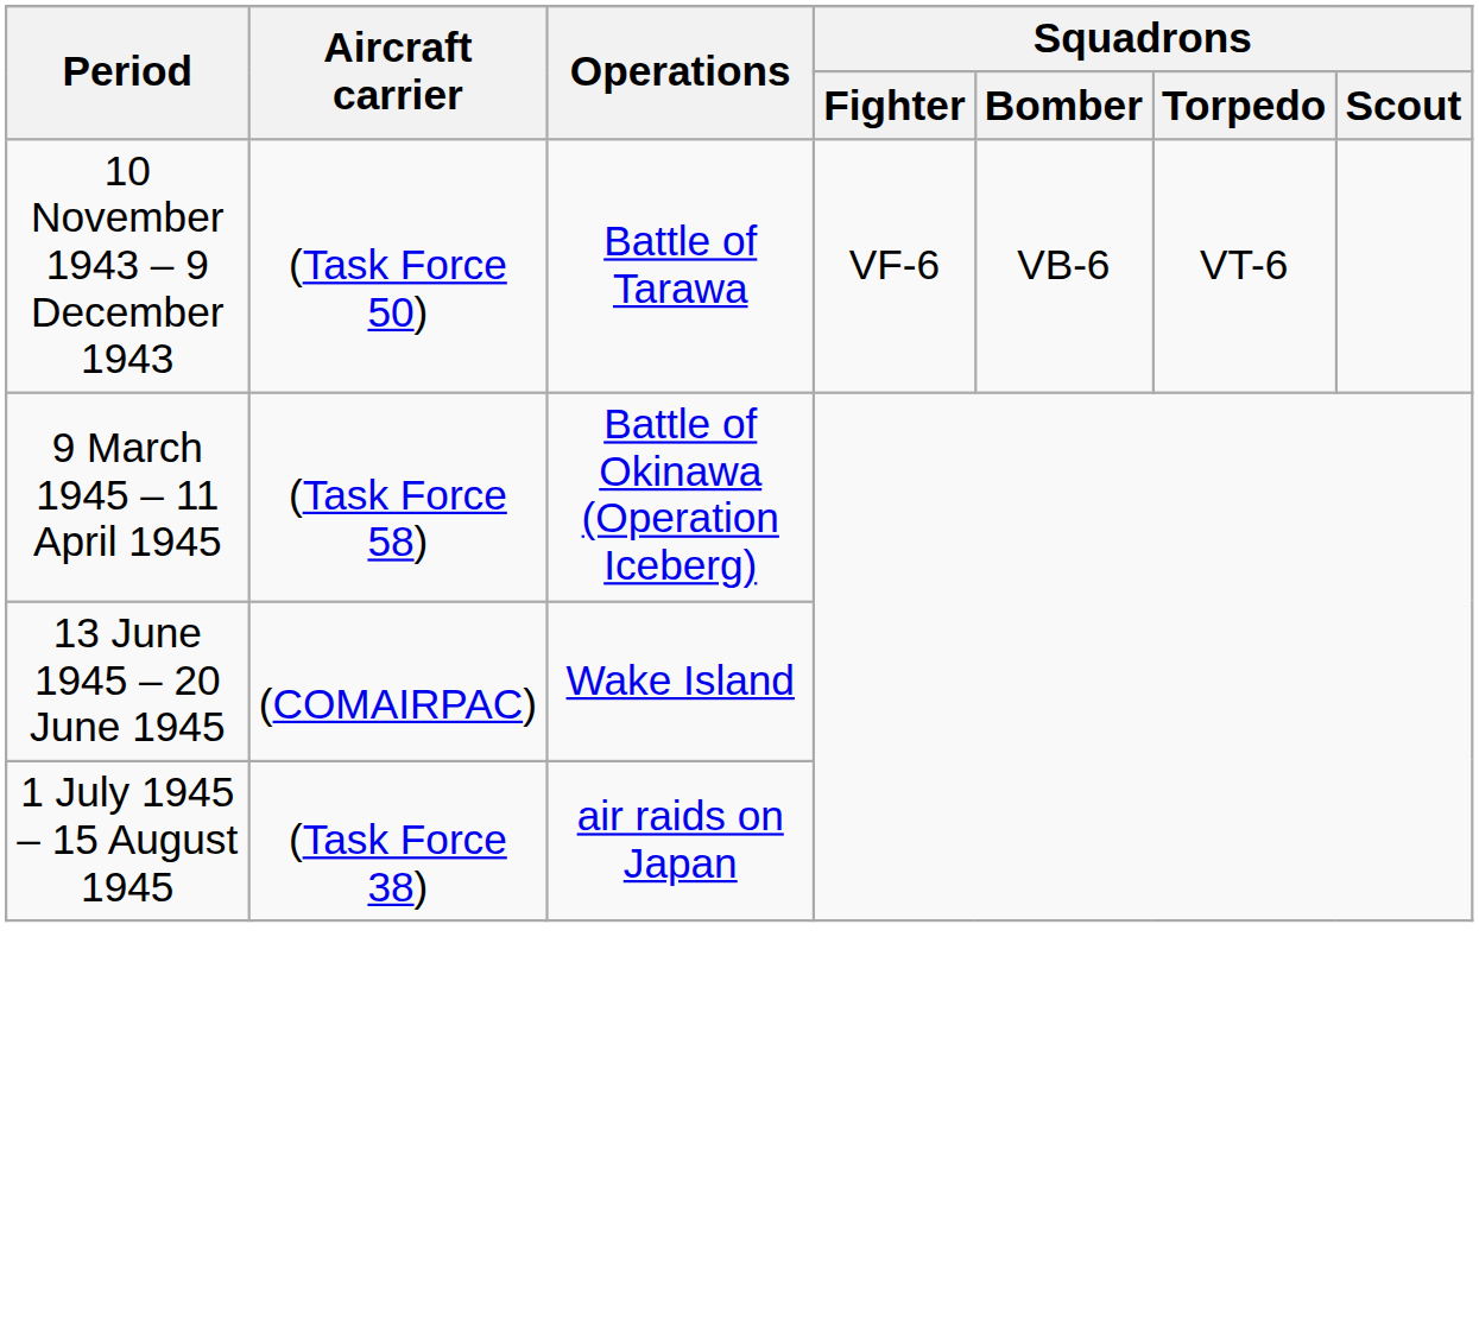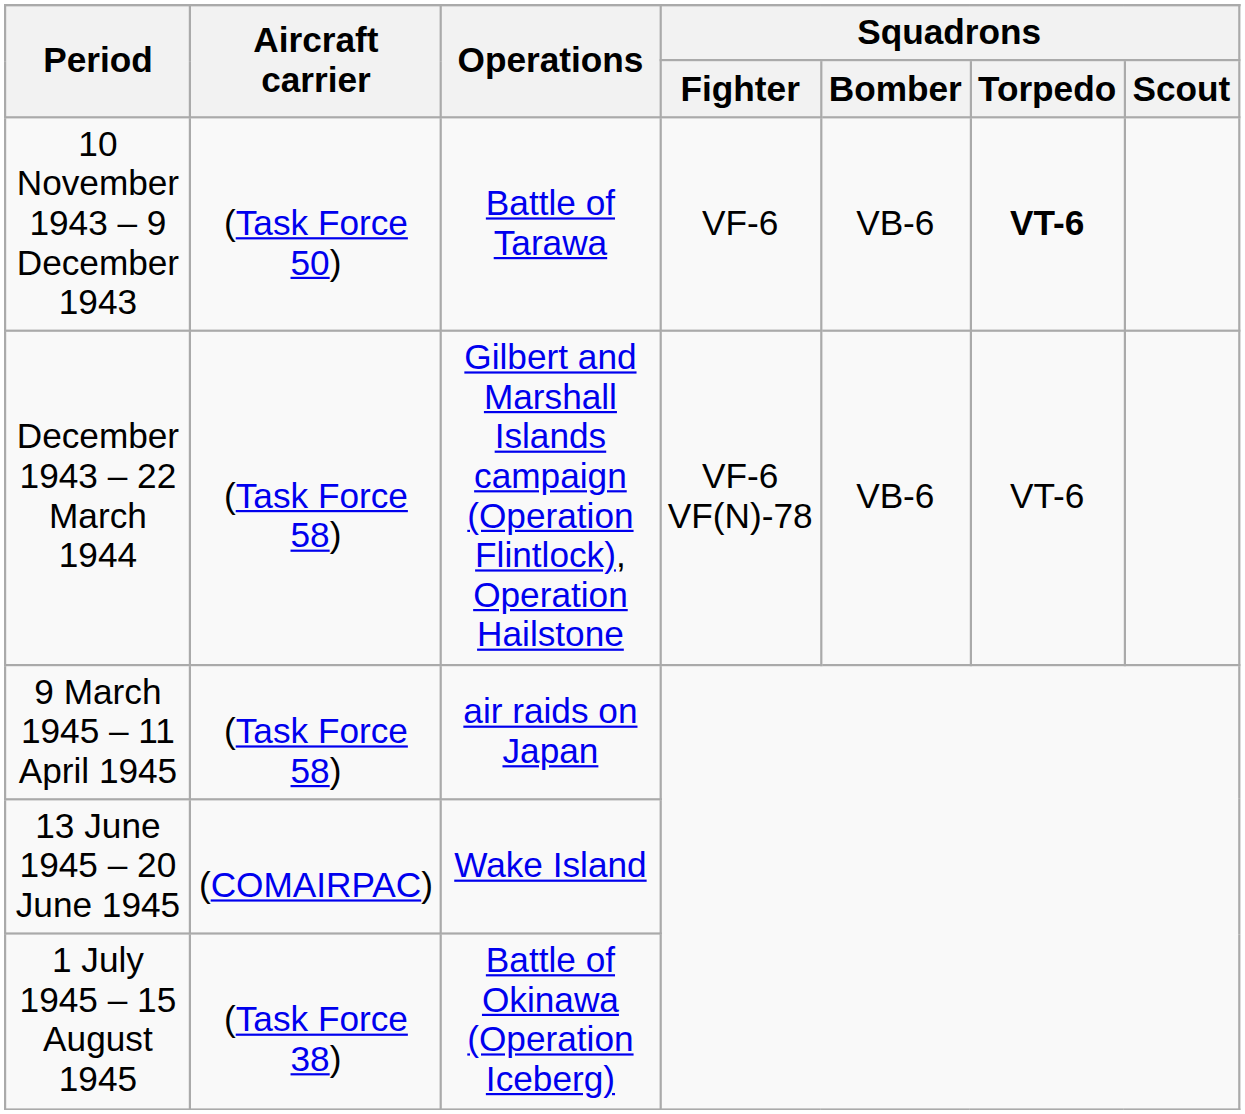 <table class="wikitable" width=90% style="text-align: center">
 <tr>
 </tr>
 <tr>
 <th rowspan=2>Period</th>
 <th rowspan=2>Aircraft carrier</th>
 <th rowspan=2>Operations</th>
 <th colspan=4>Squadrons</th>
 </tr>
 <tr>
 <th>Fighter</th>
 <th>Bomber</th>
 <th>Torpedo</th>
 <th>Scout</th>
 </tr>
 <tr>
 <td>10 November 1943 – 9 December 1943</td>
 <td><br>(<a href='#'>Task Force 50</a>)</td>
 <td><a href='#'>Battle of Tarawa</a></td>
 <td>VF-6</td>
 <td>VB-6</td>
+<td><strong>VT-6</strong></td>
+<td></td>
+</tr>
+<tr>
+<td>December 1943 – 22 March 1944</td>
+<td><br>(<a href='#'>Task Force 58</a>)</td>
+<td><a href='#'>Gilbert and Marshall Islands campaign (Operation Flintlock)</a>, <a href='#'>Operation Hailstone</a></td>
+<td>VF-6<br>VF(N)-78</td>
+<td>VB-6</td>
 <td>VT-6</td>
 <td></td>
 </tr>
 <tr>
 <td>9 March 1945 – 11 April 1945</td>
 <td><br>(<a href='#'>Task Force 58</a>)</td>
-<td><a href='#'>Battle of Okinawa (Operation Iceberg)</a></td>
+<td><a href='#'>air raids on Japan</a></td>
 </tr>
 <tr>
 <td>13 June 1945 – 20 June 1945</td>
 <td><br>(<a href='#'>COMAIRPAC</a>)</td>
 <td><a href='#'>Wake Island</a></td>
 </tr>
 <tr>
 <td>1 July 1945 – 15 August 1945</td>
 <td><br>(<a href='#'>Task Force 38</a>)</td>
-<td><a href='#'>air raids on Japan</a></td>
+<td><a href='#'>Battle of Okinawa (Operation Iceberg)</a></td>
 </tr>
 </table>
